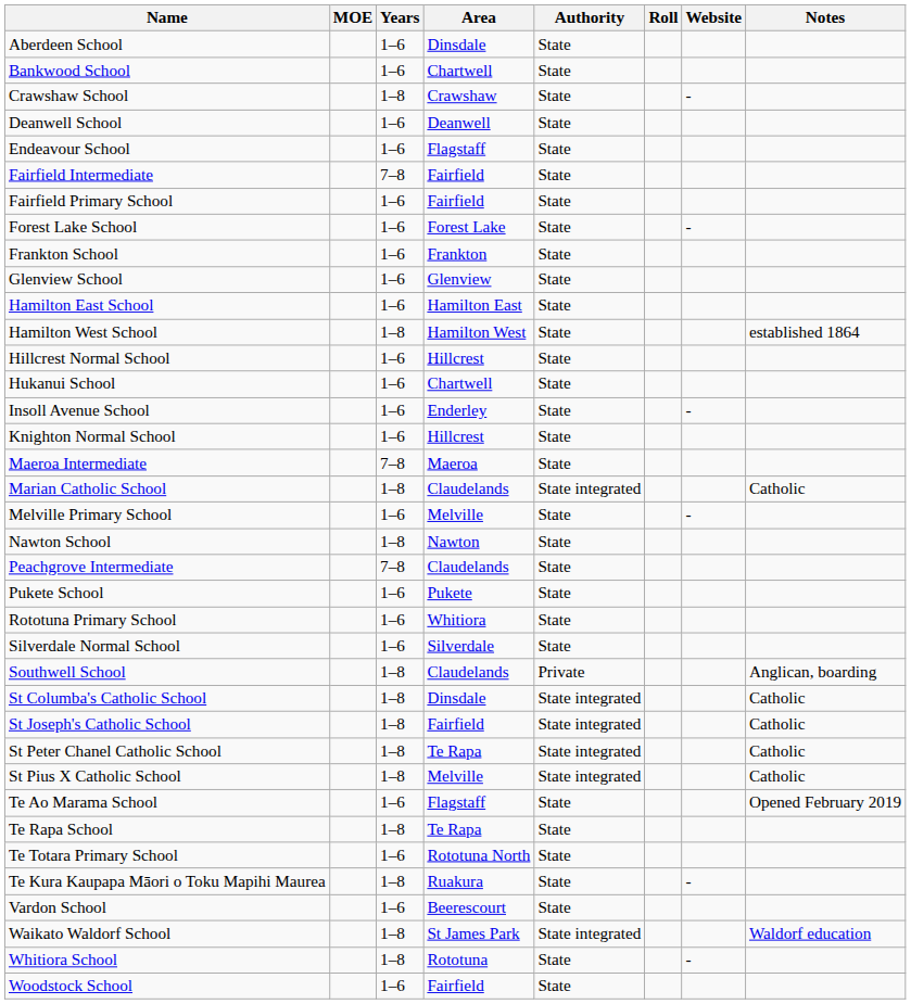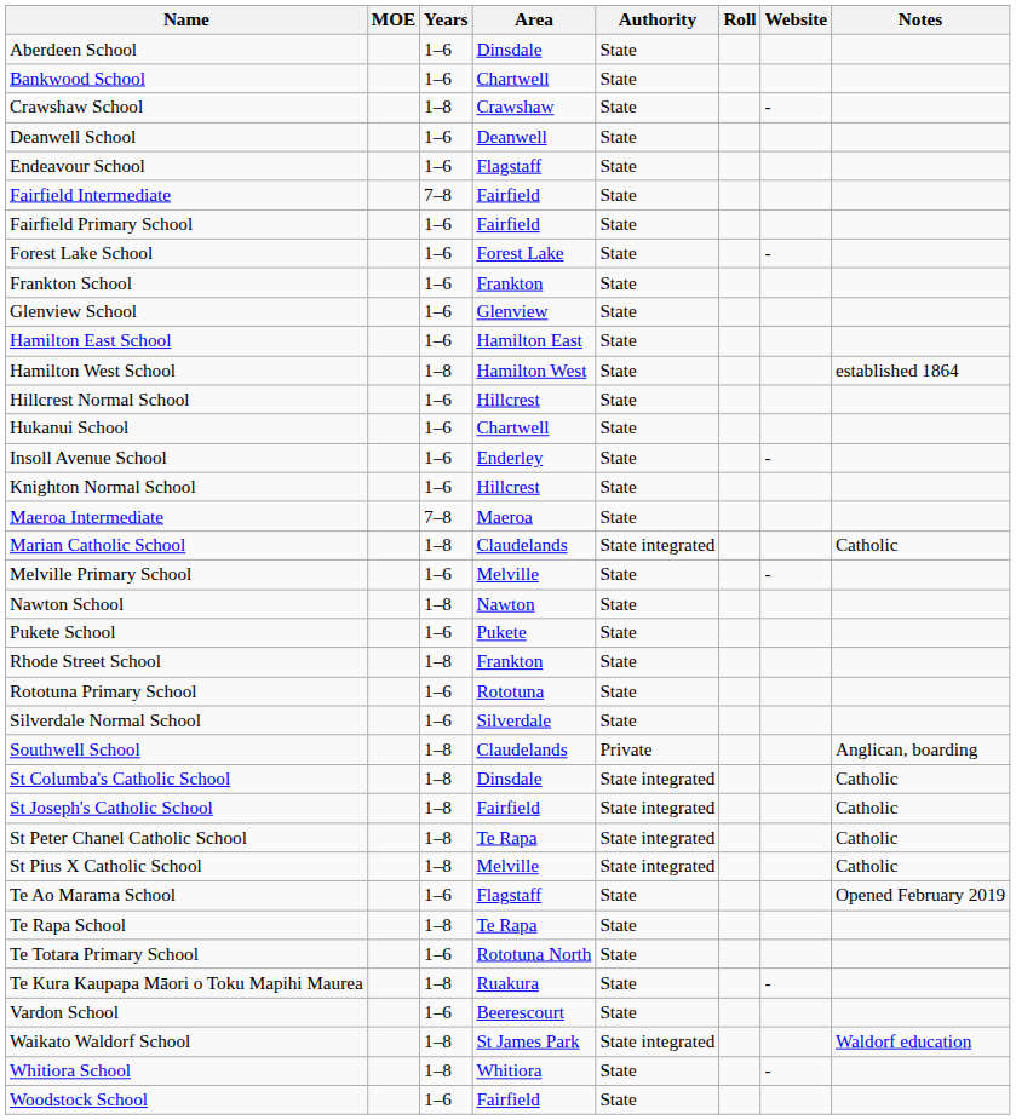 <table class="wikitable sortable">
 <tr>
 <th>Name</th>
 <th>MOE</th>
 <th>Years</th>
 <th>Area</th>
 <th>Authority</th>
 <th>Roll</th>
 <th>Website</th>
 <th>Notes</th>
 </tr>
 <tr>
 <td>Aberdeen School</td>
 <td></td>
 <td>1–6</td>
 <td><a href='#'>Dinsdale</a></td>
 <td>State</td>
 <td></td>
 <td></td>
 <td></td>
 </tr>
 <tr>
 <td><a href='#'>Bankwood School</a></td>
 <td></td>
 <td>1–6</td>
 <td><a href='#'>Chartwell</a></td>
 <td>State</td>
 <td></td>
 <td></td>
 <td></td>
 </tr>
 <tr>
 <td>Crawshaw School</td>
 <td></td>
 <td>1–8</td>
 <td><a href='#'>Crawshaw</a></td>
 <td>State</td>
 <td></td>
 <td>-</td>
 <td></td>
 </tr>
 <tr>
 <td>Deanwell School</td>
 <td></td>
 <td>1–6</td>
 <td><a href='#'>Deanwell</a></td>
 <td>State</td>
 <td></td>
 <td></td>
 <td></td>
 </tr>
 <tr>
 <td>Endeavour School</td>
 <td></td>
 <td>1–6</td>
 <td><a href='#'>Flagstaff</a></td>
 <td>State</td>
 <td></td>
 <td></td>
 <td></td>
 </tr>
 <tr>
 <td><a href='#'>Fairfield Intermediate</a></td>
 <td></td>
 <td>7–8</td>
 <td><a href='#'>Fairfield</a></td>
 <td>State</td>
 <td></td>
 <td></td>
 <td></td>
 </tr>
 <tr>
 <td>Fairfield Primary School</td>
 <td></td>
 <td>1–6</td>
 <td><a href='#'>Fairfield</a></td>
 <td>State</td>
 <td></td>
 <td></td>
 <td></td>
 </tr>
 <tr>
 <td>Forest Lake School</td>
 <td></td>
 <td>1–6</td>
 <td><a href='#'>Forest Lake</a></td>
 <td>State</td>
 <td></td>
 <td>-</td>
 <td></td>
 </tr>
 <tr>
 <td>Frankton School</td>
 <td></td>
 <td>1–6</td>
 <td><a href='#'>Frankton</a></td>
 <td>State</td>
 <td></td>
 <td></td>
 <td></td>
 </tr>
 <tr>
 <td>Glenview School</td>
 <td></td>
 <td>1–6</td>
 <td><a href='#'>Glenview</a></td>
 <td>State</td>
 <td></td>
 <td></td>
 <td></td>
 </tr>
 <tr>
 <td><a href='#'>Hamilton East School</a></td>
 <td></td>
 <td>1–6</td>
 <td><a href='#'>Hamilton East</a></td>
 <td>State</td>
 <td></td>
 <td></td>
 <td></td>
 </tr>
 <tr>
 <td>Hamilton West School</td>
 <td></td>
 <td>1–8</td>
 <td><a href='#'>Hamilton West</a></td>
 <td>State</td>
 <td></td>
 <td></td>
 <td>established 1864</td>
 </tr>
 <tr>
 <td>Hillcrest Normal School</td>
 <td></td>
 <td>1–6</td>
 <td><a href='#'>Hillcrest</a></td>
 <td>State</td>
 <td></td>
 <td></td>
 <td></td>
 </tr>
 <tr>
 <td>Hukanui School</td>
 <td></td>
 <td>1–6</td>
 <td><a href='#'>Chartwell</a></td>
 <td>State</td>
 <td></td>
 <td></td>
 <td></td>
 </tr>
 <tr>
 <td>Insoll Avenue School</td>
 <td></td>
 <td>1–6</td>
 <td><a href='#'>Enderley</a></td>
 <td>State</td>
 <td></td>
 <td>-</td>
 <td></td>
 </tr>
 <tr>
 <td>Knighton Normal School</td>
 <td></td>
 <td>1–6</td>
 <td><a href='#'>Hillcrest</a></td>
 <td>State</td>
 <td></td>
 <td></td>
 <td></td>
 </tr>
 <tr>
 <td><a href='#'>Maeroa Intermediate</a></td>
 <td></td>
 <td>7–8</td>
 <td><a href='#'>Maeroa</a></td>
 <td>State</td>
 <td></td>
 <td></td>
 <td></td>
 </tr>
 <tr>
 <td><a href='#'>Marian Catholic School</a></td>
 <td></td>
 <td>1–8</td>
 <td><a href='#'>Claudelands</a></td>
 <td>State integrated</td>
 <td></td>
 <td></td>
 <td>Catholic</td>
 </tr>
 <tr>
 <td>Melville Primary School</td>
 <td></td>
 <td>1–6</td>
 <td><a href='#'>Melville</a></td>
 <td>State</td>
 <td></td>
 <td>-</td>
 <td></td>
 </tr>
 <tr>
 <td>Nawton School</td>
 <td></td>
 <td>1–8</td>
 <td><a href='#'>Nawton</a></td>
 <td>State</td>
 <td></td>
 <td></td>
 <td></td>
 </tr>
 <tr>
-<td><a href='#'>Peachgrove Intermediate</a></td>
-<td></td>
-<td>7–8</td>
-<td><a href='#'>Claudelands</a></td>
-<td>State</td>
-<td></td>
-<td></td>
-<td></td>
-</tr>
-<tr>
 <td>Pukete School</td>
 <td></td>
 <td>1–6</td>
 <td><a href='#'>Pukete</a></td>
 <td>State</td>
 <td></td>
 <td></td>
 <td></td>
 </tr>
 <tr>
+<td>Rhode Street School</td>
+<td></td>
+<td>1–8</td>
+<td><a href='#'>Frankton</a></td>
+<td>State</td>
+<td></td>
+<td></td>
+<td></td>
+</tr>
+<tr>
 <td>Rototuna Primary School</td>
 <td></td>
 <td>1–6</td>
-<td><a href='#'>Whitiora</a></td>
+<td><a href='#'>Rototuna</a></td>
 <td>State</td>
 <td></td>
 <td></td>
 <td></td>
 </tr>
 <tr>
 <td>Silverdale Normal School</td>
 <td></td>
 <td>1–6</td>
 <td><a href='#'>Silverdale</a></td>
 <td>State</td>
 <td></td>
 <td></td>
 <td></td>
 </tr>
 <tr>
 <td><a href='#'>Southwell School</a></td>
 <td></td>
 <td>1–8</td>
 <td><a href='#'>Claudelands</a></td>
 <td>Private</td>
 <td></td>
 <td></td>
 <td>Anglican, boarding</td>
 </tr>
 <tr>
 <td><a href='#'>St Columba's Catholic School</a></td>
 <td></td>
 <td>1–8</td>
 <td><a href='#'>Dinsdale</a></td>
 <td>State integrated</td>
 <td></td>
 <td></td>
 <td>Catholic</td>
 </tr>
 <tr>
 <td><a href='#'>St Joseph's Catholic School</a></td>
 <td></td>
 <td>1–8</td>
 <td><a href='#'>Fairfield</a></td>
 <td>State integrated</td>
 <td></td>
 <td></td>
 <td>Catholic</td>
 </tr>
 <tr>
 <td>St Peter Chanel Catholic School</td>
 <td></td>
 <td>1–8</td>
 <td><a href='#'>Te Rapa</a></td>
 <td>State integrated</td>
 <td></td>
 <td></td>
 <td>Catholic</td>
 </tr>
 <tr>
 <td>St Pius X Catholic School</td>
 <td></td>
 <td>1–8</td>
 <td><a href='#'>Melville</a></td>
 <td>State integrated</td>
 <td></td>
 <td></td>
 <td>Catholic</td>
 </tr>
 <tr>
 <td>Te Ao Marama School</td>
 <td></td>
 <td>1–6</td>
 <td><a href='#'>Flagstaff</a></td>
 <td>State</td>
 <td></td>
 <td></td>
 <td>Opened February 2019</td>
 </tr>
 <tr>
 <td>Te Rapa School</td>
 <td></td>
 <td>1–8</td>
 <td><a href='#'>Te Rapa</a></td>
 <td>State</td>
 <td></td>
 <td></td>
 <td></td>
 </tr>
 <tr>
 <td>Te Totara Primary School</td>
 <td></td>
 <td>1–6</td>
 <td><a href='#'>Rototuna North</a></td>
 <td>State</td>
 <td></td>
 <td></td>
 <td></td>
 </tr>
 <tr>
 <td>Te Kura Kaupapa Māori o Toku Mapihi Maurea</td>
 <td></td>
 <td>1–8</td>
 <td><a href='#'>Ruakura</a></td>
 <td>State</td>
 <td></td>
 <td>-</td>
 <td></td>
 </tr>
 <tr>
 <td>Vardon School</td>
 <td></td>
 <td>1–6</td>
 <td><a href='#'>Beerescourt</a></td>
 <td>State</td>
 <td></td>
 <td></td>
 <td></td>
 </tr>
 <tr>
 <td>Waikato Waldorf School</td>
 <td></td>
 <td>1–8</td>
 <td><a href='#'>St James Park</a></td>
 <td>State integrated</td>
 <td></td>
 <td></td>
 <td><a href='#'>Waldorf education</a></td>
 </tr>
 <tr>
 <td><a href='#'>Whitiora School</a></td>
 <td></td>
 <td>1–8</td>
-<td><a href='#'>Rototuna</a></td>
+<td><a href='#'>Whitiora</a></td>
 <td>State</td>
 <td></td>
 <td>-</td>
 <td></td>
 </tr>
 <tr>
 <td><a href='#'>Woodstock School</a></td>
 <td></td>
 <td>1–6</td>
 <td><a href='#'>Fairfield</a></td>
 <td>State</td>
 <td></td>
 <td></td>
 <td></td>
 </tr>
 </table>
